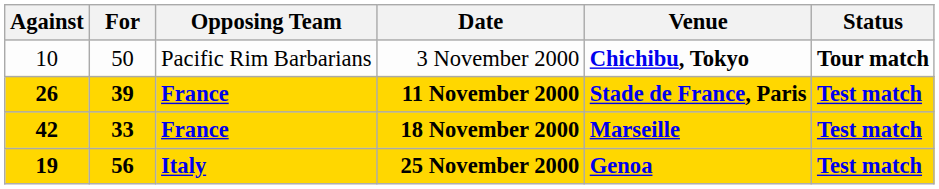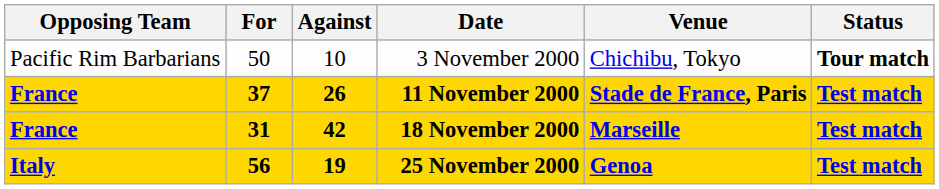 <table class=wikitable>
 <tr>
+<th>Opposing Team</th>
+<th>For</th>
 <th>Against</th>
-<th>For</th>
-<th>Opposing Team</th>
 <th>Date</th>
 <th>Venue</th>
 <th>Status</th>
 </tr>
 <tr bgcolor=#fdfdfd>
+<td>Pacific Rim Barbarians</td>
+<td align=center width=40>50</td>
 <td align=center width=40>10</td>
-<td align=center width=40>50</td>
-<td>Pacific Rim Barbarians</td>
 <td width=140 align=right>3 November 2000</td>
-<td><strong><a href='#'>Chichibu</a>, Tokyo</strong></td>
+<td><a href='#'>Chichibu</a>, Tokyo</td>
 <td><strong>Tour match</strong></td>
 </tr>
 <tr bgcolor=gold>
+<td><strong><a href='#'>France</a></strong></td>
+<td align=center width=40><strong>37</strong></td>
 <td align=center width=40><strong>26</strong></td>
-<td align=center width=40><strong>39</strong></td>
-<td><strong><a href='#'>France</a></strong></td>
 <td width=140 align=right><strong>11 November 2000</strong></td>
 <td><strong><a href='#'>Stade de France</a>, Paris</strong></td>
 <td><strong><a href='#'>Test match</a></strong></td>
 </tr>
 <tr bgcolor=gold>
+<td><strong><a href='#'>France</a></strong></td>
+<td align=center width=40><strong>31</strong></td>
 <td align=center width=40><strong>42</strong></td>
-<td align=center width=40><strong>33</strong></td>
-<td><strong><a href='#'>France</a></strong></td>
 <td width=140 align=right><strong>18 November 2000</strong></td>
 <td><strong><a href='#'>Marseille</a></strong></td>
 <td><strong><a href='#'>Test match</a></strong></td>
 </tr>
 <tr bgcolor=gold>
+<td><strong><a href='#'>Italy</a></strong></td>
+<td align=center width=40><strong>56</strong></td>
 <td align=center width=40><strong>19</strong></td>
-<td align=center width=40><strong>56</strong></td>
-<td><strong><a href='#'>Italy</a></strong></td>
 <td width=140 align=right><strong>25 November 2000</strong></td>
 <td><strong><a href='#'>Genoa</a></strong></td>
 <td><strong><a href='#'>Test match</a></strong></td>
 </tr>
 </table>
